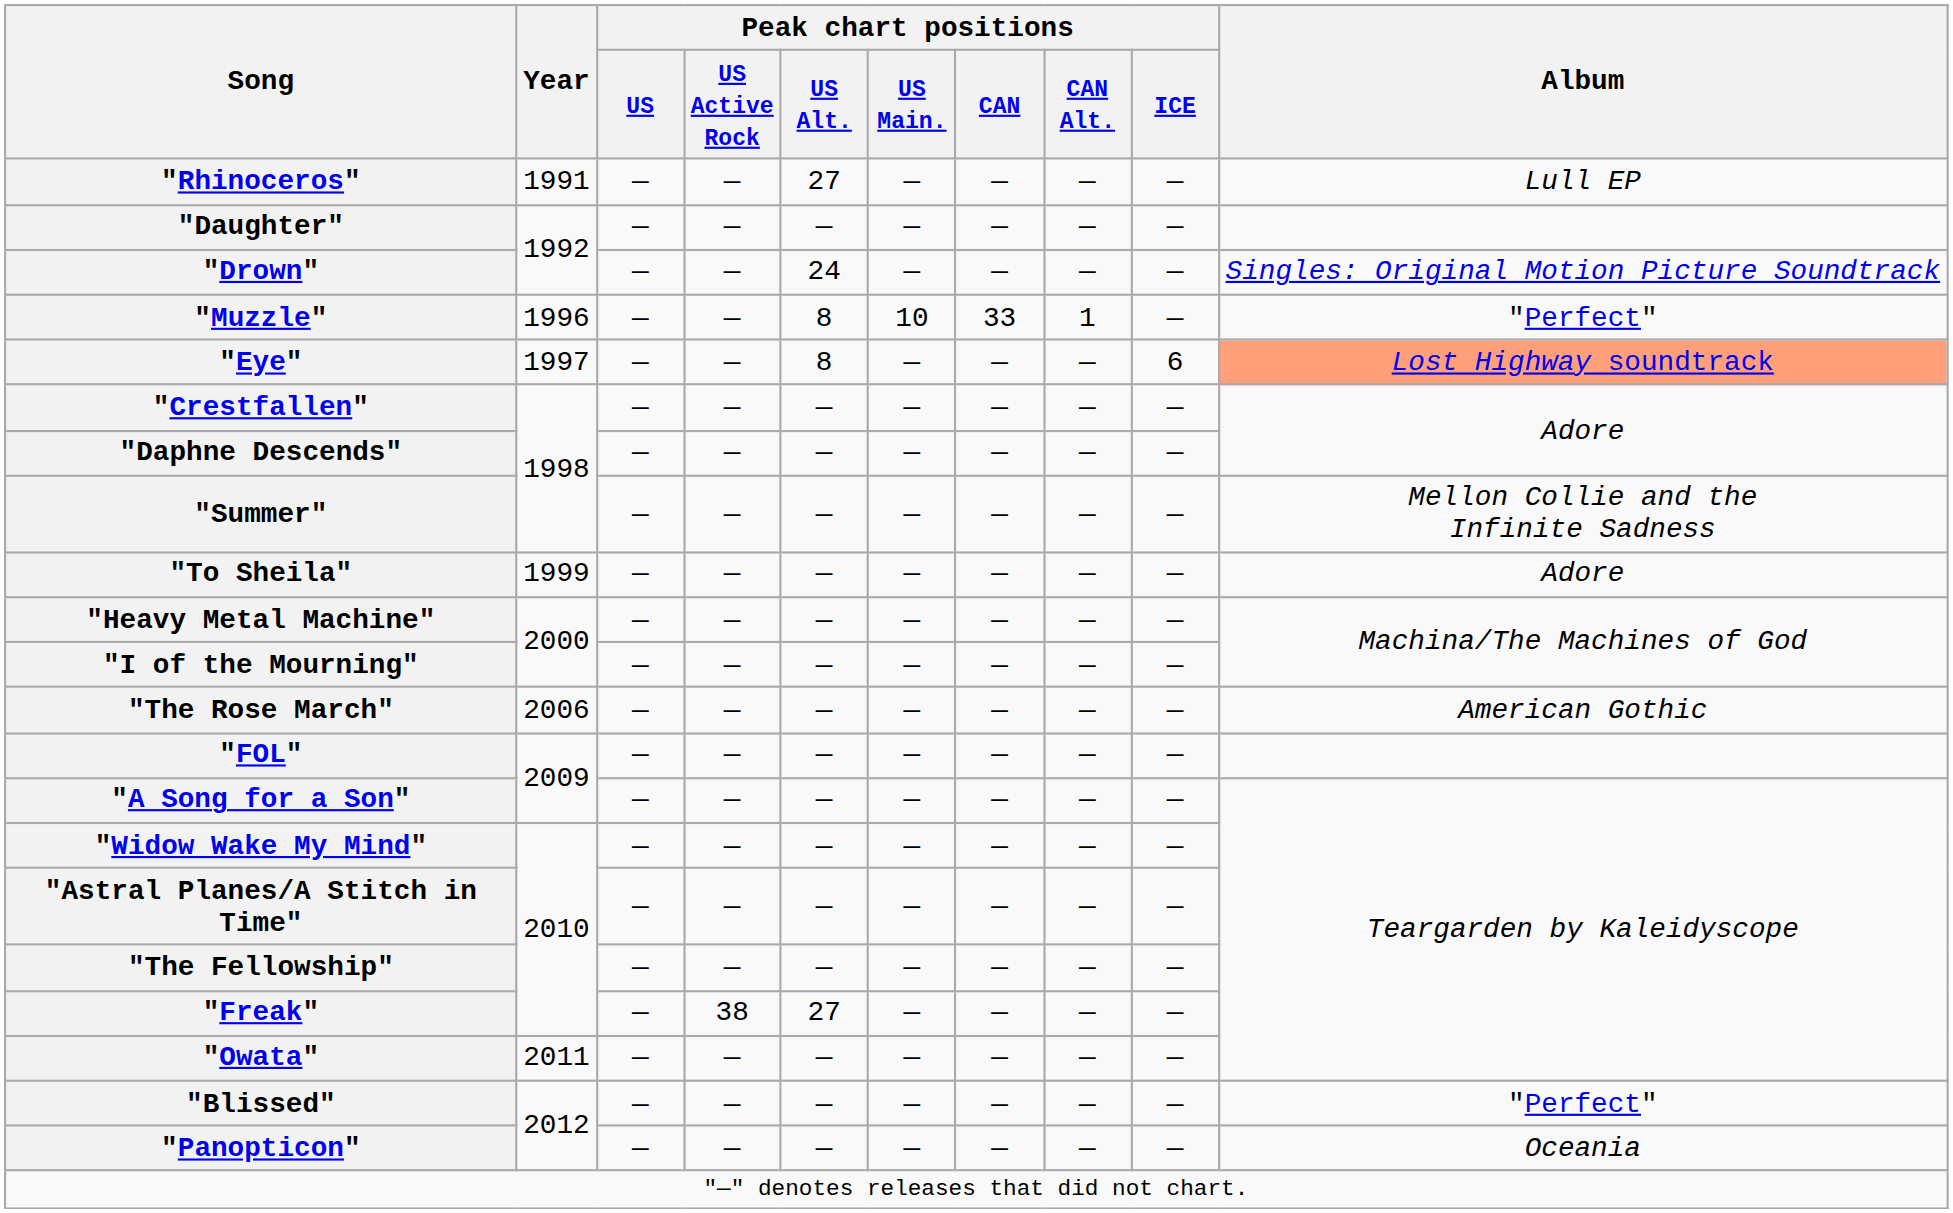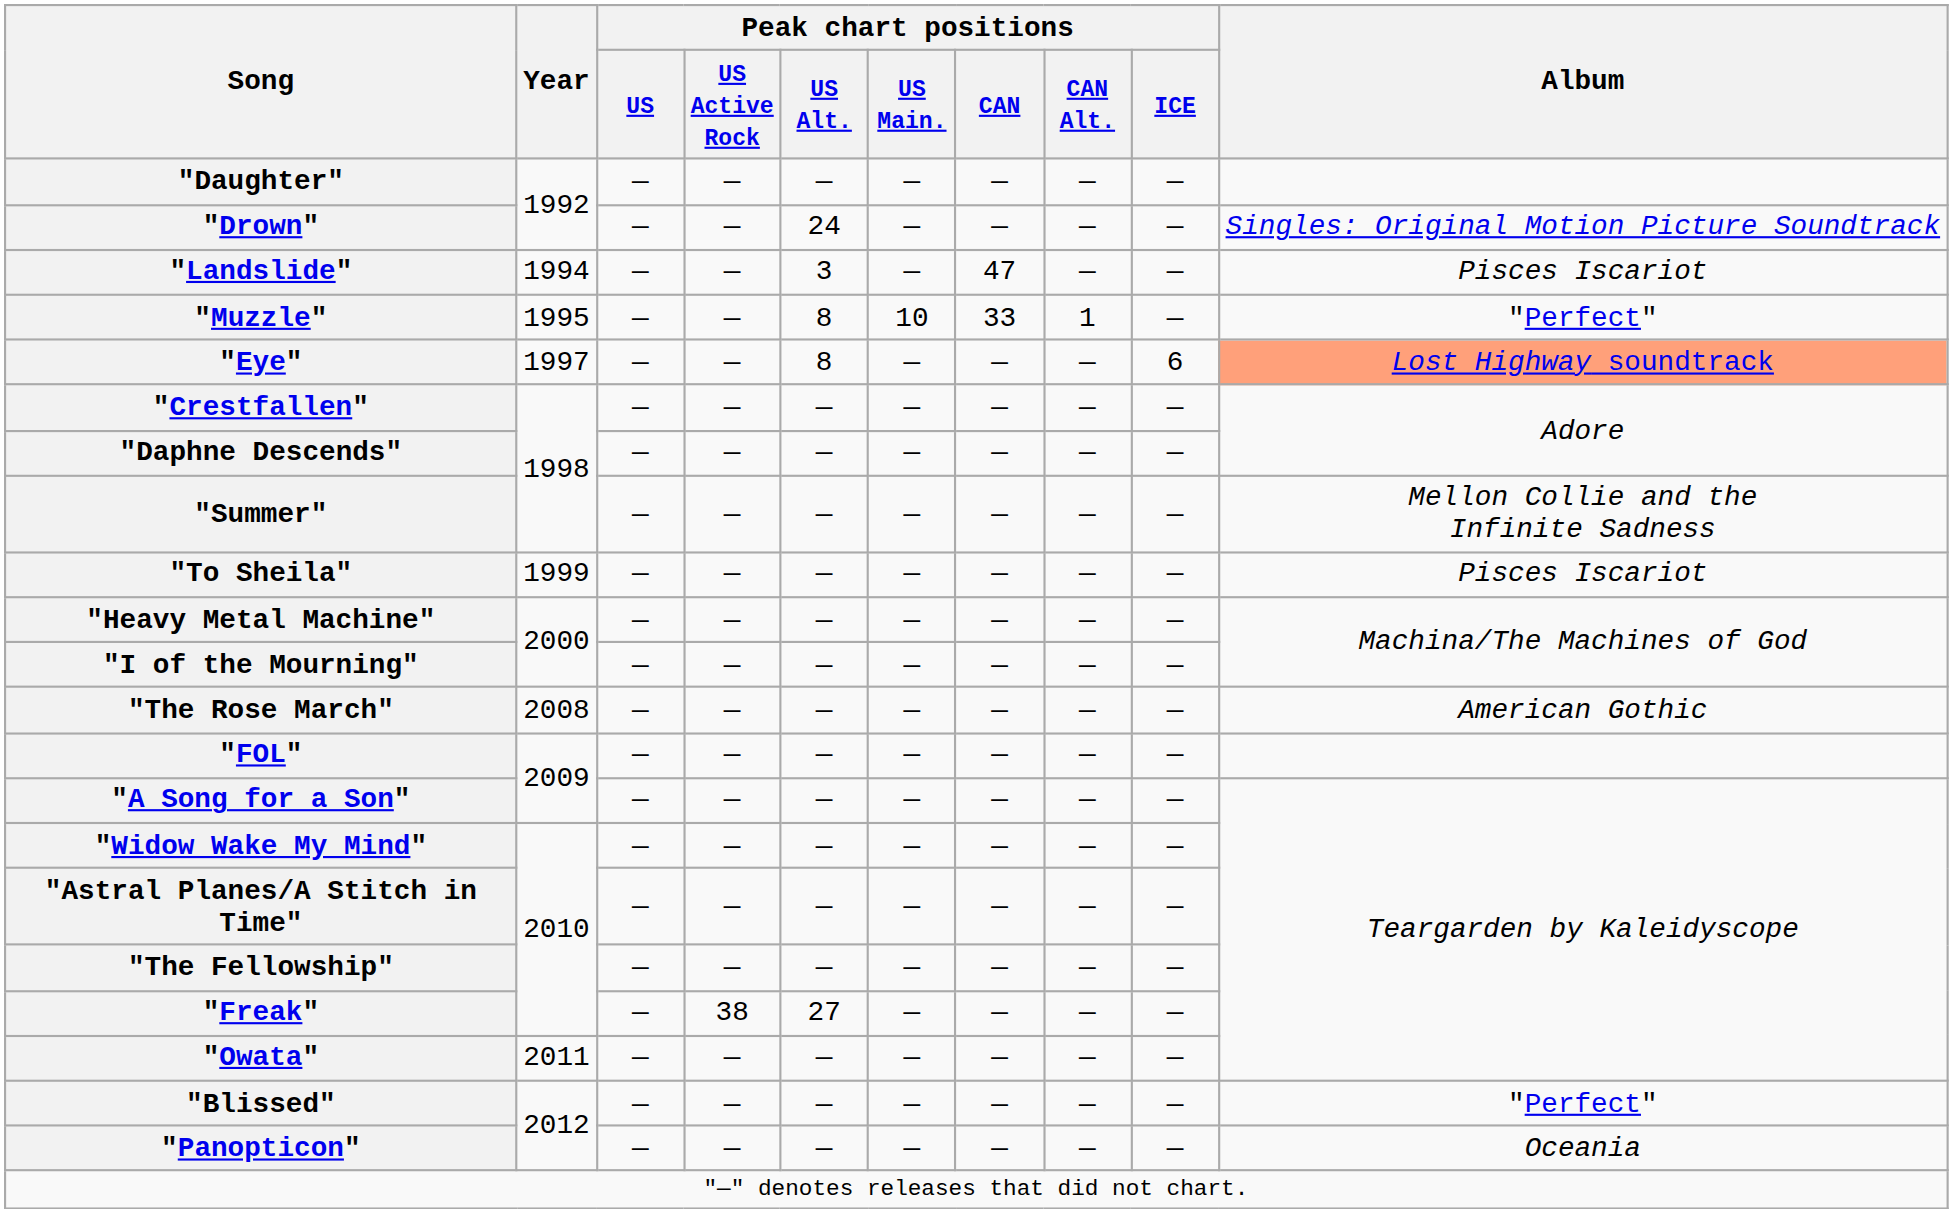 <table class="wikitable plainrowheaders" style="text-align:center;">
 <tr>
 <th scope="col" rowspan="2" style="width:18em">Song</th>
 <th scope="col" rowspan="2">Year</th>
 <th scope="col" colspan="7">Peak chart positions</th>
 <th scope="col" rowspan="2">Album</th>
 </tr>
 <tr>
 <th width="35"><small><a href='#'>US</a><br></small></th>
 <th width="35"><small><a href='#'>US<br>Active<br>Rock</a><br></small></th>
 <th width="35"><small><a href='#'>US<br>Alt.</a><br></small></th>
 <th width="35"><small><a href='#'>US<br>Main.</a><br></small></th>
 <th width="35"><small><a href='#'>CAN</a><br></small></th>
 <th width="35"><small><a href='#'>CAN<br>Alt.</a><br></small></th>
 <th width="35"><small><a href='#'>ICE</a><br></small></th>
-</tr>
-<tr>
-<th scope="row">"<a href='#'>Rhinoceros</a>"</th>
-<td>1991</td>
-<td>—</td>
-<td>—</td>
-<td>27</td>
-<td>—</td>
-<td>—</td>
-<td>—</td>
-<td>—</td>
-<td><em>Lull EP</em></td>
 </tr>
 <tr>
 <th scope="row">"Daughter"</th>
 <td rowspan="2">1992</td>
 <td>—</td>
 <td>—</td>
 <td>—</td>
 <td>—</td>
 <td>—</td>
 <td>—</td>
 <td>—</td>
 <td></td>
 </tr>
 <tr>
 <th scope="row">"<a href='#'>Drown</a>"</th>
 <td>—</td>
 <td>—</td>
 <td>24</td>
 <td>—</td>
 <td>—</td>
 <td>—</td>
 <td>—</td>
 <td><em><a href='#'>Singles: Original Motion Picture Soundtrack</a></em></td>
 </tr>
 <tr>
+<th scope="row">"<a href='#'>Landslide</a>"</th>
+<td>1994</td>
+<td>—</td>
+<td>—</td>
+<td>3</td>
+<td>—</td>
+<td>47</td>
+<td>—</td>
+<td>—</td>
+<td><em>Pisces Iscariot</em></td>
+</tr>
+<tr>
 <th scope="row">"<a href='#'>Muzzle</a>"</th>
-<td>1996</td>
+<td>1995</td>
 <td>—</td>
 <td>—</td>
 <td>8</td>
 <td>10</td>
 <td>33</td>
 <td>1</td>
 <td>—</td>
 <td>"<a href='#'>Perfect</a>"</td>
 </tr>
 <tr>
 <th scope="row">"<a href='#'>Eye</a>"</th>
 <td>1997</td>
 <td>—</td>
 <td>—</td>
 <td>8</td>
 <td>—</td>
 <td>—</td>
 <td>—</td>
 <td>6</td>
 <td style="background: lightsalmon;"><a href='#'><em>Lost Highway</em> soundtrack</a></td>
 </tr>
 <tr>
 <th scope="row">"<a href='#'>Crestfallen</a>"</th>
 <td rowspan="3">1998</td>
 <td>—</td>
 <td>—</td>
 <td>—</td>
 <td>—</td>
 <td>—</td>
 <td>—</td>
 <td>—</td>
 <td rowspan="2"><em>Adore</em></td>
 </tr>
 <tr>
 <th scope="row">"Daphne Descends"</th>
 <td>—</td>
 <td>—</td>
 <td>—</td>
 <td>—</td>
 <td>—</td>
 <td>—</td>
 <td>—</td>
 </tr>
 <tr>
 <th scope="row">"Summer"</th>
 <td>—</td>
 <td>—</td>
 <td>—</td>
 <td>—</td>
 <td>—</td>
 <td>—</td>
 <td>—</td>
 <td><em>Mellon Collie and the<br>Infinite Sadness</em></td>
 </tr>
 <tr>
 <th scope="row">"To Sheila"</th>
 <td>1999</td>
 <td>—</td>
 <td>—</td>
 <td>—</td>
 <td>—</td>
 <td>—</td>
 <td>—</td>
 <td>—</td>
-<td><em>Adore</em></td>
+<td><em>Pisces Iscariot</em></td>
 </tr>
 <tr>
 <th scope="row">"Heavy Metal Machine"</th>
 <td rowspan="2">2000</td>
 <td>—</td>
 <td>—</td>
 <td>—</td>
 <td>—</td>
 <td>—</td>
 <td>—</td>
 <td>—</td>
 <td rowspan="2"><em>Machina/The Machines of God</em></td>
 </tr>
 <tr>
 <th scope="row">"I of the Mourning"</th>
 <td>—</td>
 <td>—</td>
 <td>—</td>
 <td>—</td>
 <td>—</td>
 <td>—</td>
 <td>—</td>
 </tr>
 <tr>
 <th scope="row">"The Rose March"</th>
-<td>2006</td>
+<td>2008</td>
 <td>—</td>
 <td>—</td>
 <td>—</td>
 <td>—</td>
 <td>—</td>
 <td>—</td>
 <td>—</td>
 <td><em>American Gothic</em></td>
 </tr>
 <tr>
 <th scope="row">"<a href='#'>FOL</a>"</th>
 <td rowspan="2">2009</td>
 <td>—</td>
 <td>—</td>
 <td>—</td>
 <td>—</td>
 <td>—</td>
 <td>—</td>
 <td>—</td>
 <td></td>
 </tr>
 <tr>
 <th scope="row">"<a href='#'>A Song for a Son</a>"</th>
 <td>—</td>
 <td>—</td>
 <td>—</td>
 <td>—</td>
 <td>—</td>
 <td>—</td>
 <td>—</td>
 <td rowspan="6"><em>Teargarden by Kaleidyscope</em></td>
 </tr>
 <tr>
 <th scope="row">"<a href='#'>Widow Wake My Mind</a>"</th>
 <td rowspan="4">2010</td>
 <td>—</td>
 <td>—</td>
 <td>—</td>
 <td>—</td>
 <td>—</td>
 <td>—</td>
 <td>—</td>
 </tr>
 <tr>
 <th scope="row">"Astral Planes/A Stitch in Time"</th>
 <td>—</td>
 <td>—</td>
 <td>—</td>
 <td>—</td>
 <td>—</td>
 <td>—</td>
 <td>—</td>
 </tr>
 <tr>
 <th scope="row">"The Fellowship"</th>
 <td>—</td>
 <td>—</td>
 <td>—</td>
 <td>—</td>
 <td>—</td>
 <td>—</td>
 <td>—</td>
 </tr>
 <tr>
 <th scope="row">"<a href='#'>Freak</a>"</th>
 <td>—</td>
 <td>38</td>
 <td>27</td>
 <td>—</td>
 <td>—</td>
 <td>—</td>
 <td>—</td>
 </tr>
 <tr>
 <th scope="row">"<a href='#'>Owata</a>"</th>
 <td>2011</td>
 <td>—</td>
 <td>—</td>
 <td>—</td>
 <td>—</td>
 <td>—</td>
 <td>—</td>
 <td>—</td>
 </tr>
 <tr>
 <th scope="row">"Blissed"</th>
 <td rowspan="2">2012</td>
 <td>—</td>
 <td>—</td>
 <td>—</td>
 <td>—</td>
 <td>—</td>
 <td>—</td>
 <td>—</td>
 <td>"<a href='#'>Perfect</a>"</td>
 </tr>
 <tr>
 <th scope="row">"<a href='#'>Panopticon</a>"</th>
 <td>—</td>
 <td>—</td>
 <td>—</td>
 <td>—</td>
 <td>—</td>
 <td>—</td>
 <td>—</td>
 <td><em>Oceania</em></td>
 </tr>
 <tr>
 <td colspan="10" style="font-size: 8pt">"—" denotes releases that did not chart.</td>
 </tr>
 </table>
